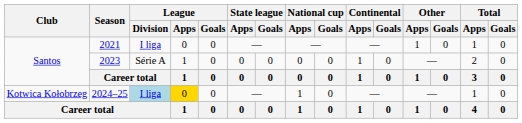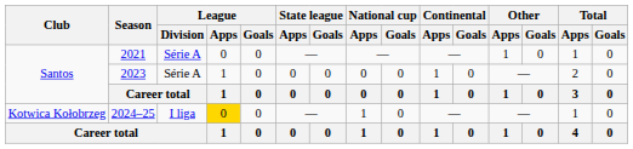 <table class="wikitable" style="text-align: center;">
 <tr>
 <th rowspan="2">Club</th>
 <th rowspan="2">Season</th>
 <th colspan="3">League</th>
 <th colspan="2">State league</th>
 <th colspan="2">National cup</th>
 <th colspan="2">Continental</th>
 <th colspan="2">Other</th>
 <th colspan="2">Total</th>
 </tr>
 <tr>
 <th>Division</th>
 <th>Apps</th>
 <th>Goals</th>
 <th>Apps</th>
 <th>Goals</th>
 <th>Apps</th>
 <th>Goals</th>
 <th>Apps</th>
 <th>Goals</th>
 <th>Apps</th>
 <th>Goals</th>
 <th>Apps</th>
 <th>Goals</th>
 </tr>
 <tr>
 <td rowspan="3" valign="center"><a href='#'>Santos</a></td>
 <td><a href='#'>2021</a></td>
-<td><a href='#'>I liga</a></td>
+<td><a href='#'>Série A</a></td>
 <td>0</td>
 <td>0</td>
 <td colspan="2">—</td>
 <td colspan="2">—</td>
 <td colspan="2">—</td>
 <td>1</td>
 <td>0</td>
 <td>1</td>
 <td>0</td>
 </tr>
 <tr>
 <td><a href='#'>2023</a></td>
 <td>Série A</td>
 <td>1</td>
 <td>0</td>
 <td>0</td>
 <td>0</td>
 <td>0</td>
 <td>0</td>
 <td>1</td>
 <td>0</td>
 <td colspan="2">—</td>
 <td>2</td>
 <td>0</td>
 </tr>
 <tr>
 <th colspan="2"><strong>Career total</strong></th>
 <th>1</th>
 <th>0</th>
 <th>0</th>
 <th>0</th>
 <th>0</th>
 <th>0</th>
 <th>1</th>
 <th>0</th>
 <th>1</th>
 <th>0</th>
 <th>3</th>
 <th>0</th>
 </tr>
 <tr>
 <td><a href='#'>Kotwica Kołobrzeg</a></td>
 <td><a href='#'>2024–25</a></td>
-<td style="background: lightblue;"><a href='#'>I liga</a></td>
+<td><a href='#'>I liga</a></td>
 <td style="background: gold;">0</td>
 <td>0</td>
 <td colspan="2">—</td>
 <td>1</td>
 <td>0</td>
 <td colspan="2">—</td>
 <td colspan="2">—</td>
 <td>1</td>
 <td>0</td>
 </tr>
 <tr>
 <th colspan="3"><strong>Career total</strong></th>
 <th>1</th>
 <th>0</th>
 <th>0</th>
 <th>0</th>
 <th>1</th>
 <th>0</th>
 <th>1</th>
 <th>0</th>
 <th>1</th>
 <th>0</th>
 <th>4</th>
 <th>0</th>
 </tr>
 </table>
